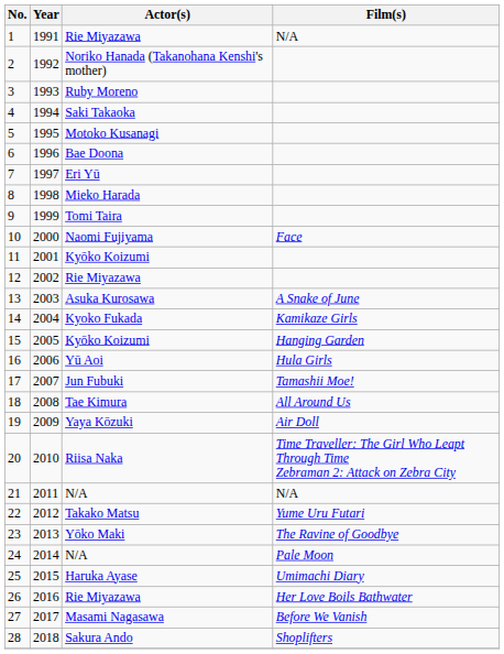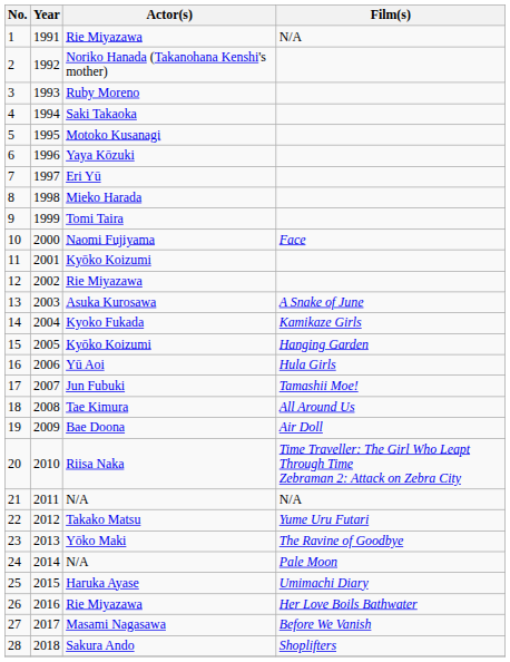 <table class="wikitable">
 <tr>
 <th>No.</th>
 <th>Year</th>
 <th>Actor(s)</th>
 <th>Film(s)</th>
 </tr>
 <tr>
 <td>1</td>
 <td>1991</td>
 <td><a href='#'>Rie Miyazawa</a></td>
 <td>N/A</td>
 </tr>
 <tr>
 <td>2</td>
 <td>1992</td>
 <td><a href='#'>Noriko Hanada</a> (<a href='#'>Takanohana Kenshi</a>'s mother)</td>
 <td></td>
 </tr>
 <tr>
 <td>3</td>
 <td>1993</td>
 <td><a href='#'>Ruby Moreno</a></td>
 <td></td>
 </tr>
 <tr>
 <td>4</td>
 <td>1994</td>
 <td><a href='#'>Saki Takaoka</a></td>
 <td></td>
 </tr>
 <tr>
 <td>5</td>
 <td>1995</td>
 <td><a href='#'>Motoko Kusanagi</a></td>
 <td></td>
 </tr>
 <tr>
 <td>6</td>
 <td>1996</td>
-<td><a href='#'>Bae Doona</a></td>
+<td><a href='#'>Yaya Kōzuki</a></td>
 <td></td>
 </tr>
 <tr>
 <td>7</td>
 <td>1997</td>
 <td><a href='#'>Eri Yū</a></td>
 <td></td>
 </tr>
 <tr>
 <td>8</td>
 <td>1998</td>
 <td><a href='#'>Mieko Harada</a></td>
 <td></td>
 </tr>
 <tr>
 <td>9</td>
 <td>1999</td>
 <td><a href='#'>Tomi Taira</a></td>
 <td></td>
 </tr>
 <tr>
 <td>10</td>
 <td>2000</td>
 <td><a href='#'>Naomi Fujiyama</a></td>
 <td><em><a href='#'>Face</a></em></td>
 </tr>
 <tr>
 <td>11</td>
 <td>2001</td>
 <td><a href='#'>Kyōko Koizumi</a></td>
 <td></td>
 </tr>
 <tr>
 <td>12</td>
 <td>2002</td>
 <td><a href='#'>Rie Miyazawa</a></td>
 <td></td>
 </tr>
 <tr>
 <td>13</td>
 <td>2003</td>
 <td><a href='#'>Asuka Kurosawa</a></td>
 <td><em><a href='#'>A Snake of June</a></em></td>
 </tr>
 <tr>
 <td>14</td>
 <td>2004</td>
 <td><a href='#'>Kyoko Fukada</a></td>
 <td><em><a href='#'>Kamikaze Girls</a></em></td>
 </tr>
 <tr>
 <td>15</td>
 <td>2005</td>
 <td><a href='#'>Kyōko Koizumi</a></td>
 <td><em><a href='#'>Hanging Garden</a></em></td>
 </tr>
 <tr>
 <td>16</td>
 <td>2006</td>
 <td><a href='#'>Yū Aoi</a></td>
 <td><em><a href='#'>Hula Girls</a></em></td>
 </tr>
 <tr>
 <td>17</td>
 <td>2007</td>
 <td><a href='#'>Jun Fubuki</a></td>
 <td><em><a href='#'>Tamashii Moe!</a></em></td>
 </tr>
 <tr>
 <td>18</td>
 <td>2008</td>
 <td><a href='#'>Tae Kimura</a></td>
 <td><em><a href='#'>All Around Us</a></em></td>
 </tr>
 <tr>
 <td>19</td>
 <td>2009</td>
-<td><a href='#'>Yaya Kōzuki</a></td>
+<td><a href='#'>Bae Doona</a></td>
 <td><em><a href='#'>Air Doll</a></em></td>
 </tr>
 <tr>
 <td>20</td>
 <td>2010</td>
 <td><a href='#'>Riisa Naka</a></td>
 <td><em><a href='#'>Time Traveller: The Girl Who Leapt Through Time</a></em><br><em><a href='#'>Zebraman 2: Attack on Zebra City</a></em></td>
 </tr>
 <tr>
 <td>21</td>
 <td>2011</td>
 <td>N/A</td>
 <td>N/A</td>
 </tr>
 <tr>
 <td>22</td>
 <td>2012</td>
 <td><a href='#'>Takako Matsu</a></td>
 <td><em><a href='#'>Yume Uru Futari</a></em></td>
 </tr>
 <tr>
 <td>23</td>
 <td>2013</td>
 <td><a href='#'>Yōko Maki</a></td>
 <td><em><a href='#'>The Ravine of Goodbye</a></em></td>
 </tr>
 <tr>
 <td>24</td>
 <td>2014</td>
 <td>N/A</td>
 <td><em><a href='#'>Pale Moon</a></em></td>
 </tr>
 <tr>
 <td>25</td>
 <td>2015</td>
 <td><a href='#'>Haruka Ayase</a></td>
 <td><em><a href='#'>Umimachi Diary</a></em></td>
 </tr>
 <tr>
 <td>26</td>
 <td>2016</td>
 <td><a href='#'>Rie Miyazawa</a></td>
 <td><em><a href='#'>Her Love Boils Bathwater</a></em></td>
 </tr>
 <tr>
 <td>27</td>
 <td>2017</td>
 <td><a href='#'>Masami Nagasawa</a></td>
 <td><em><a href='#'>Before We Vanish</a></em></td>
 </tr>
 <tr>
 <td>28</td>
 <td>2018</td>
 <td><a href='#'>Sakura Ando</a></td>
 <td><em><a href='#'>Shoplifters</a></em></td>
 </tr>
 <tr>
 </tr>
 </table>
